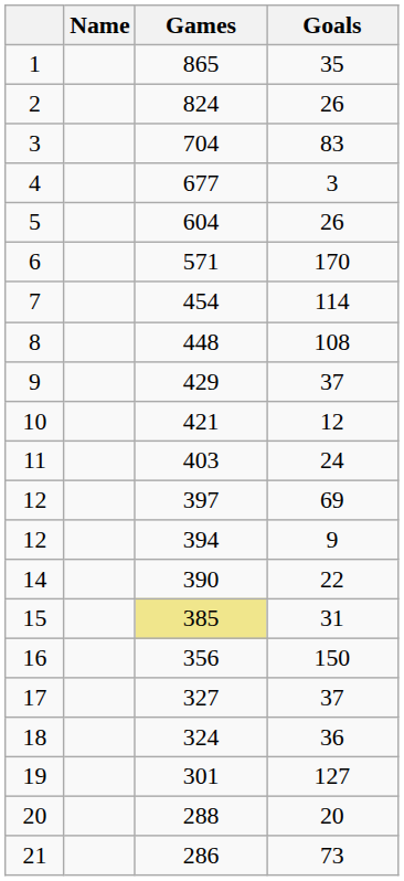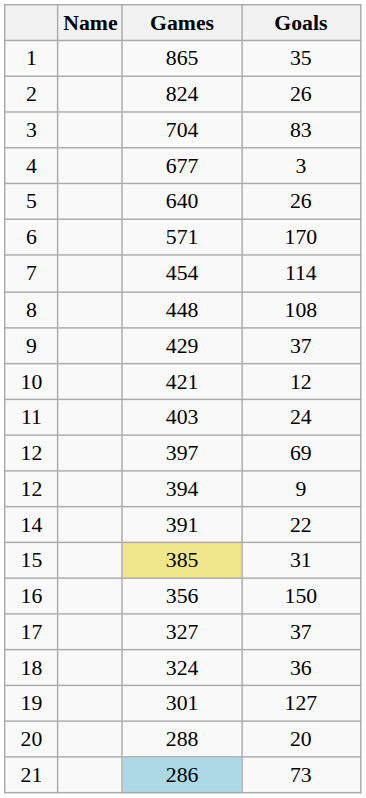 <table class="sortable wikitable" style="text-align: center; font-size:95%">
 <tr>
 <th style="width: 2em;"></th>
 <th>Name</th>
 <th style="width: 5em;">Games</th>
 <th style="width: 5em;">Goals</th>
 </tr>
 <tr>
 <td>1</td>
 <td align=left></td>
 <td>865</td>
 <td>35</td>
 </tr>
 <tr>
 <td>2</td>
 <td align=left></td>
 <td>824</td>
 <td>26</td>
 </tr>
 <tr>
 <td>3</td>
 <td align=left></td>
 <td>704</td>
 <td>83</td>
 </tr>
 <tr>
 <td>4</td>
 <td align=left></td>
 <td>677</td>
 <td>3</td>
 </tr>
 <tr>
 <td>5</td>
 <td align=left></td>
-<td>604</td>
+<td>640</td>
 <td>26</td>
 </tr>
 <tr>
 <td>6</td>
 <td align=left></td>
 <td>571</td>
 <td>170</td>
 </tr>
 <tr>
 <td>7</td>
 <td align=left></td>
 <td>454</td>
 <td>114</td>
 </tr>
 <tr>
 <td>8</td>
 <td align=left></td>
 <td>448</td>
 <td>108</td>
 </tr>
 <tr>
 <td>9</td>
 <td align=left></td>
 <td>429</td>
 <td>37</td>
 </tr>
 <tr>
 <td>10</td>
 <td align=left></td>
 <td>421</td>
 <td>12</td>
 </tr>
 <tr>
 <td>11</td>
 <td align=left></td>
 <td>403</td>
 <td>24</td>
 </tr>
 <tr>
 <td>12</td>
 <td align=left></td>
 <td>397</td>
 <td>69</td>
 </tr>
 <tr>
 <td>12</td>
 <td align=left></td>
 <td>394</td>
 <td>9</td>
 </tr>
 <tr>
 <td>14</td>
 <td align=left></td>
-<td>390</td>
+<td>391</td>
 <td>22</td>
 </tr>
 <tr>
 <td>15</td>
 <td align=left></td>
 <td style="background: khaki;">385</td>
 <td>31</td>
 </tr>
 <tr>
 <td>16</td>
 <td align=left></td>
 <td>356</td>
 <td>150</td>
 </tr>
 <tr>
 <td>17</td>
 <td align=left></td>
 <td>327</td>
 <td>37</td>
 </tr>
 <tr>
 <td>18</td>
 <td align=left></td>
 <td>324</td>
 <td>36</td>
 </tr>
 <tr>
 <td>19</td>
 <td align=left></td>
 <td>301</td>
 <td>127</td>
 </tr>
 <tr>
 <td>20</td>
 <td align=left></td>
 <td>288</td>
 <td>20</td>
 </tr>
 <tr>
 <td>21</td>
 <td align=left></td>
-<td>286</td>
+<td style="background: lightblue;">286</td>
 <td>73</td>
 </tr>
 </table>
